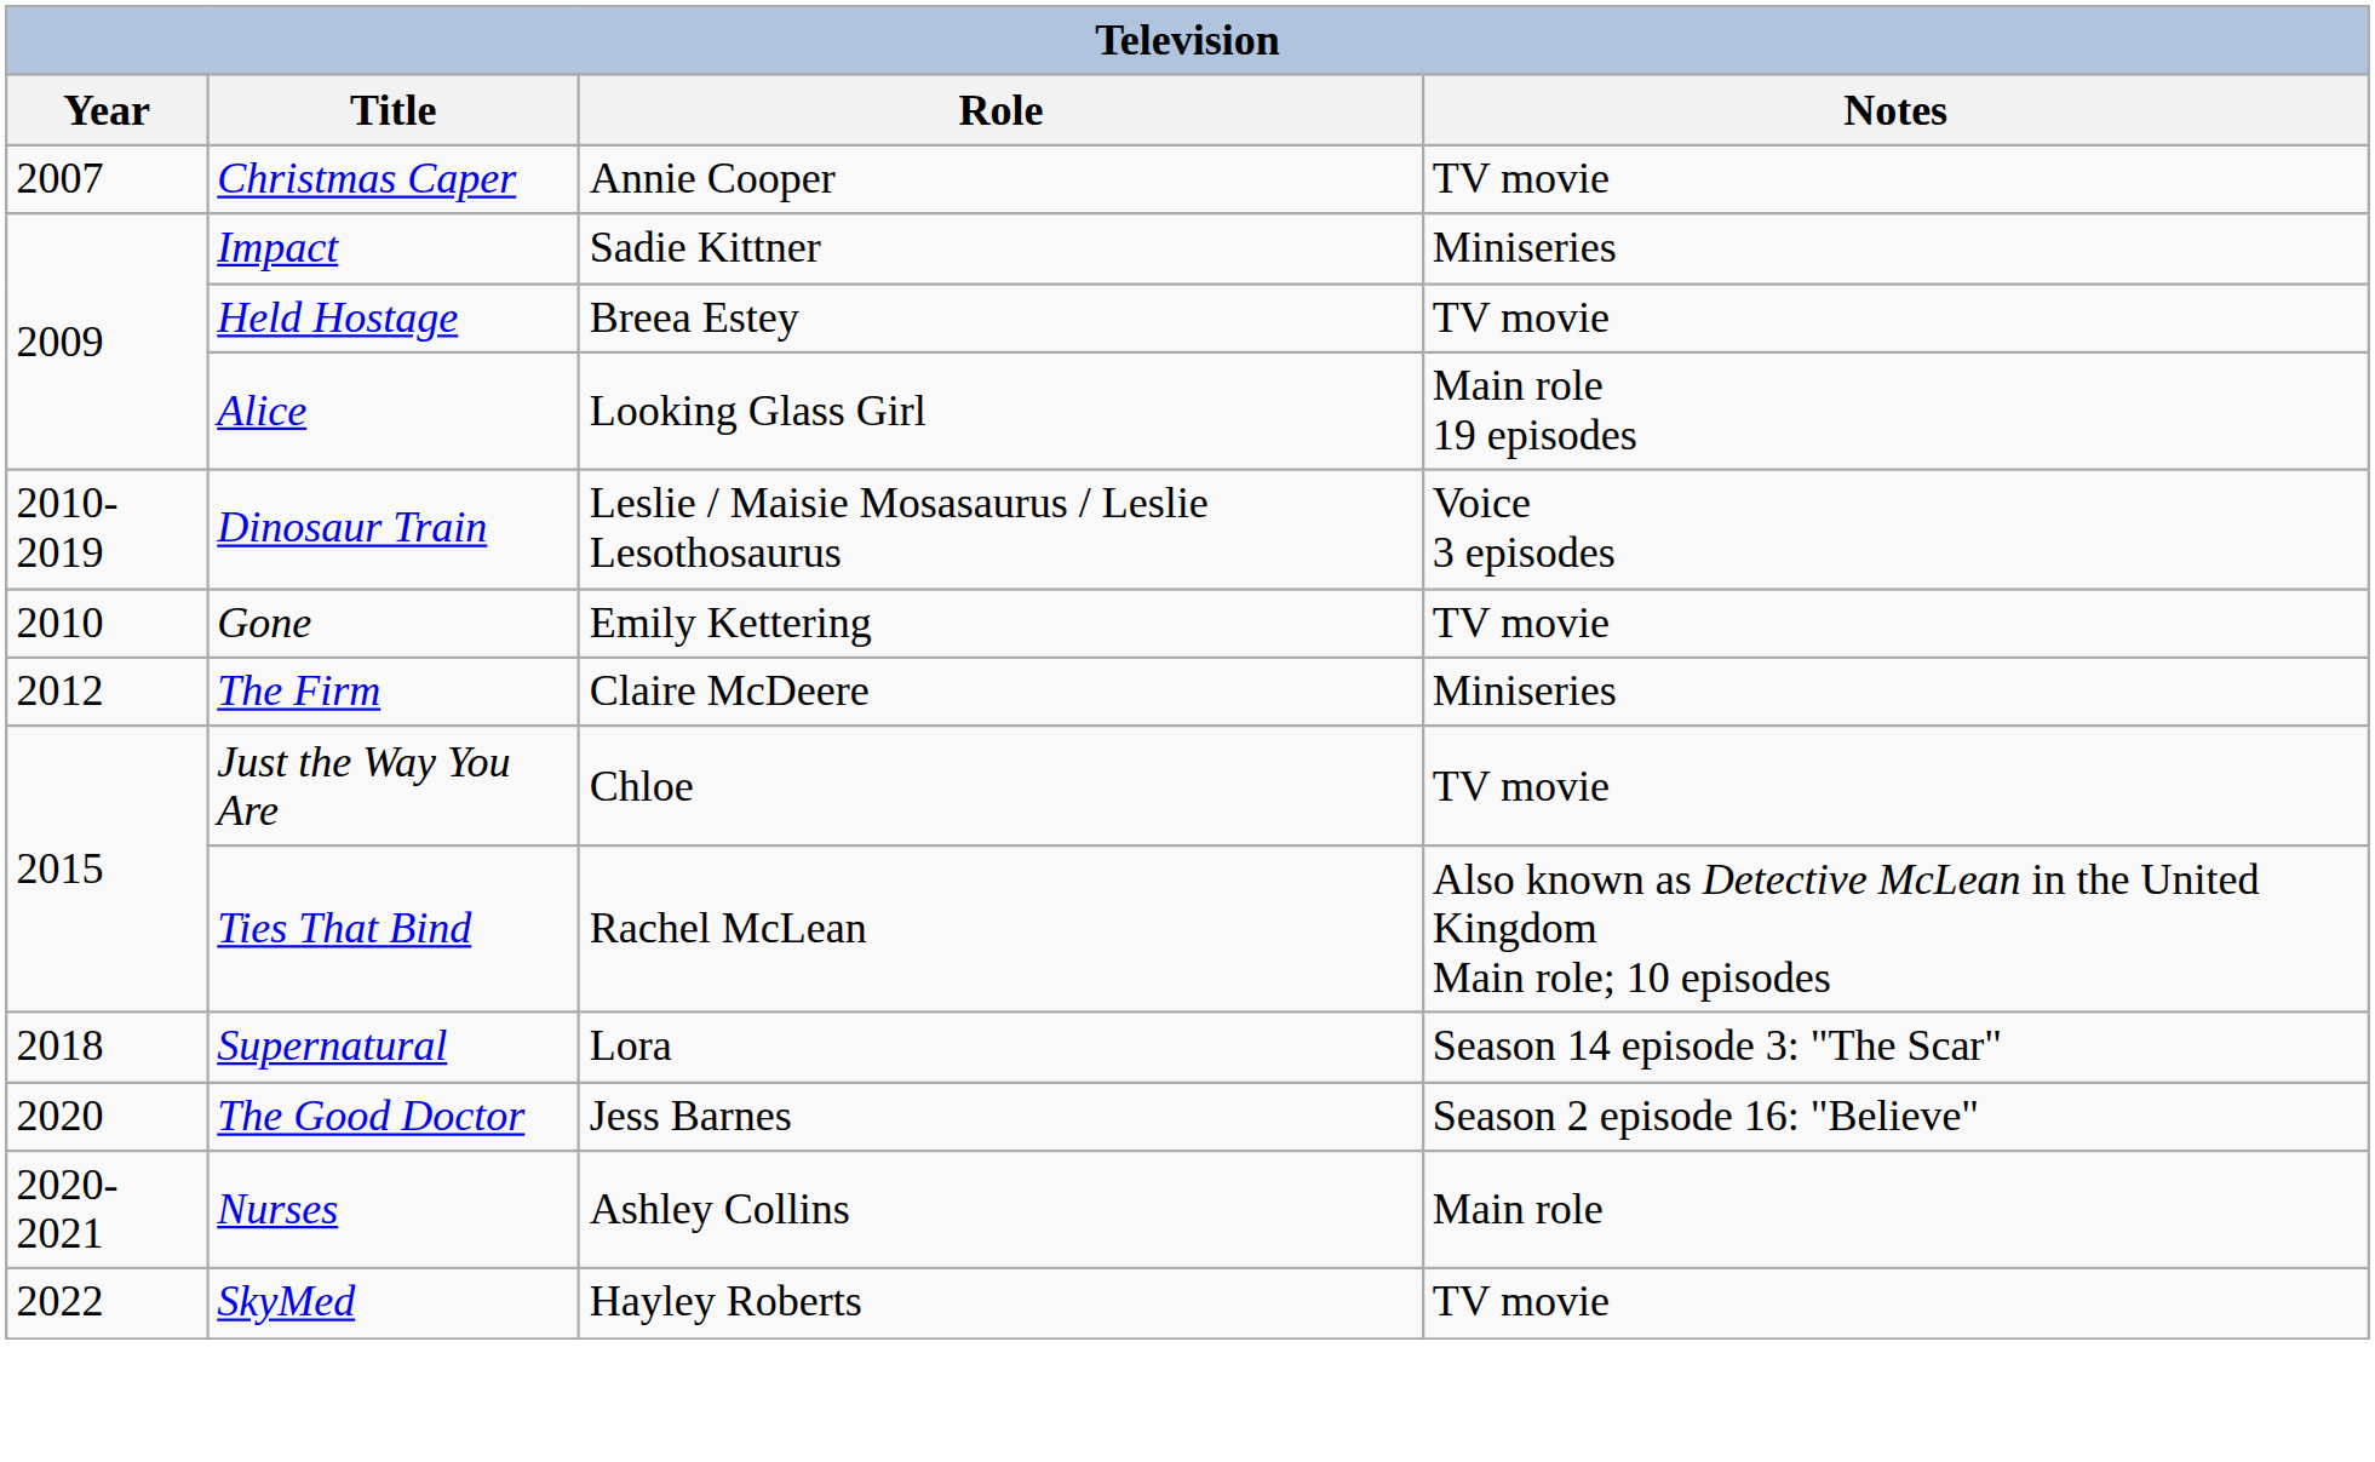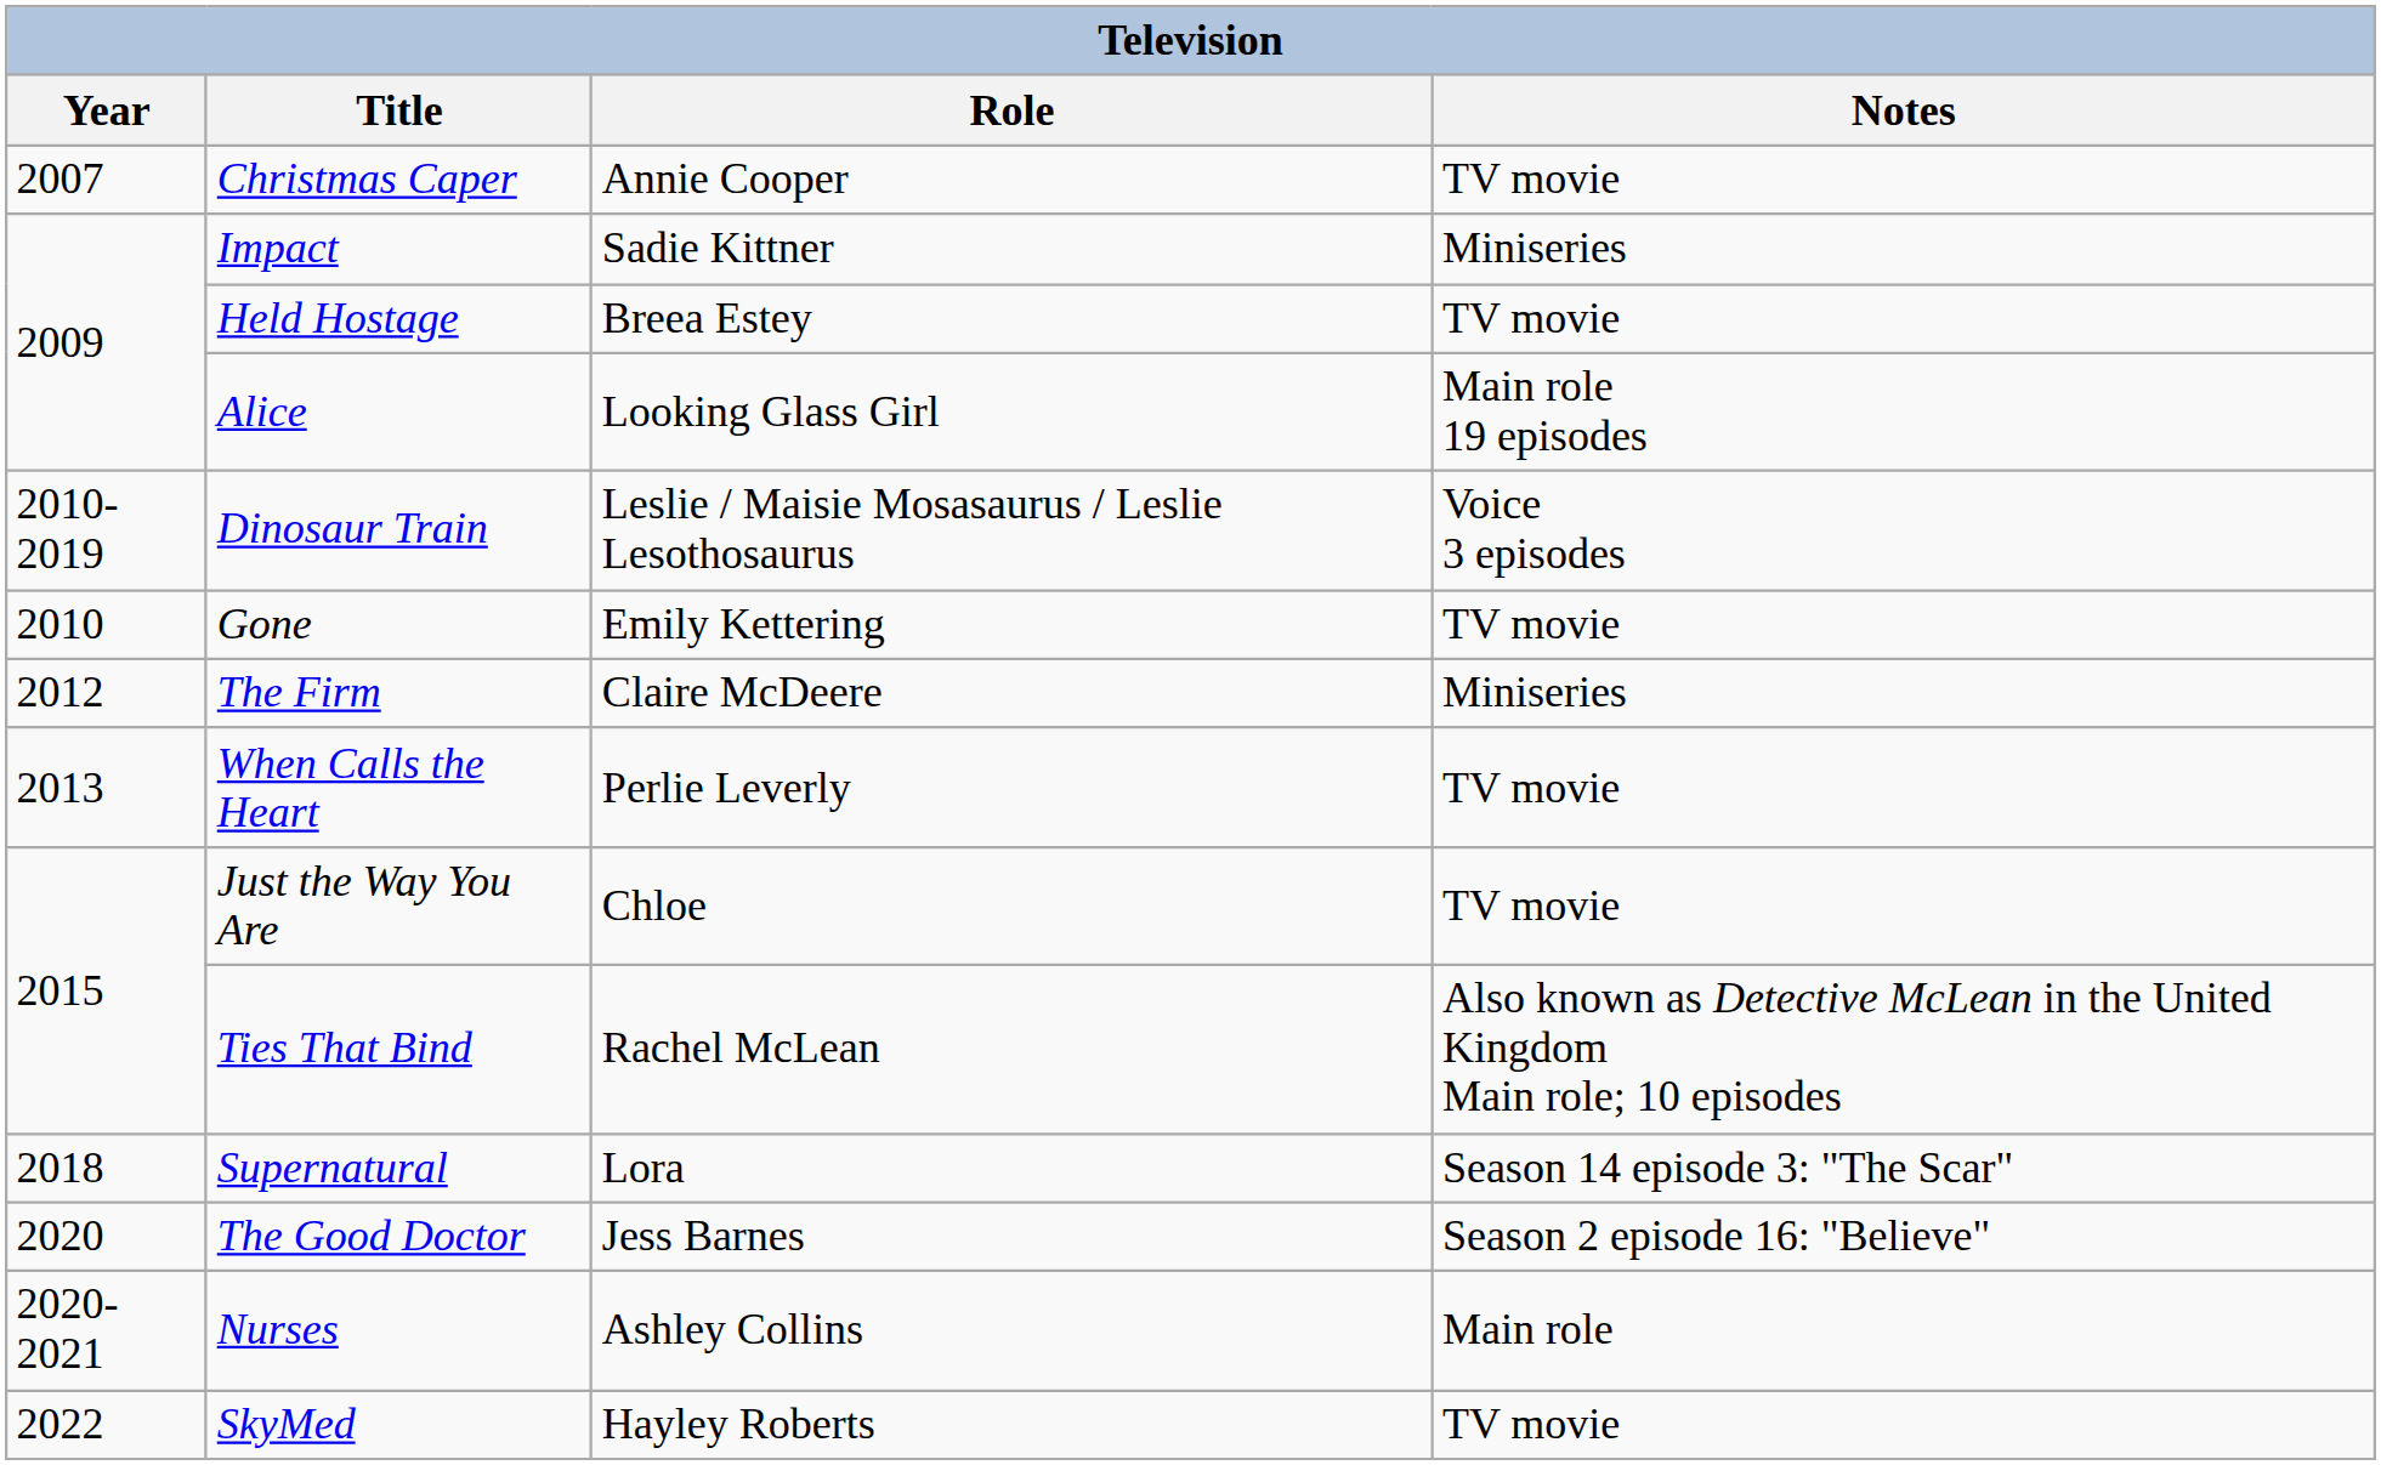 <table class="wikitable sortable">
 <tr>
 <th colspan=4 style="background:#B0C4DE;">Television</th>
 </tr>
 <tr>
 <th>Year</th>
 <th>Title</th>
 <th>Role</th>
 <th class="unsortable">Notes</th>
 </tr>
 <tr>
 <td>2007</td>
 <td><em><a href='#'>Christmas Caper</a></em></td>
 <td>Annie Cooper</td>
 <td>TV movie</td>
 </tr>
 <tr>
 <td rowspan=3>2009</td>
 <td><em><a href='#'>Impact</a></em></td>
 <td>Sadie Kittner</td>
 <td>Miniseries</td>
 </tr>
 <tr>
 <td><em><a href='#'>Held Hostage</a></em></td>
 <td>Breea Estey</td>
 <td>TV movie</td>
 </tr>
 <tr>
 <td><em><a href='#'>Alice</a></em></td>
 <td>Looking Glass Girl</td>
 <td>Main role<br> 19 episodes</td>
 </tr>
 <tr>
 <td>2010-2019</td>
 <td><em><a href='#'>Dinosaur Train</a></em></td>
 <td>Leslie / Maisie Mosasaurus / Leslie Lesothosaurus</td>
 <td>Voice<br> 3 episodes</td>
 </tr>
 <tr>
 <td>2010</td>
 <td><em>Gone</em></td>
 <td>Emily Kettering</td>
 <td>TV movie</td>
 </tr>
 <tr>
 <td>2012</td>
 <td data-sort-value="Firm, The"><em><a href='#'>The Firm</a></em></td>
 <td>Claire McDeere</td>
 <td>Miniseries</td>
 </tr>
 <tr>
+<td>2013</td>
+<td><em><a href='#'>When Calls the Heart</a></em></td>
+<td>Perlie Leverly</td>
+<td>TV movie</td>
+</tr>
+<tr>
 <td rowspan=2>2015</td>
 <td><em>Just the Way You Are</em></td>
 <td>Chloe</td>
 <td>TV movie</td>
 </tr>
 <tr>
 <td><em><a href='#'>Ties That Bind</a></em></td>
 <td>Rachel McLean</td>
 <td>Also known as <em>Detective McLean</em> in the United Kingdom<br> Main role; 10 episodes</td>
 </tr>
 <tr>
 <td>2018</td>
 <td><em><a href='#'>Supernatural</a></em></td>
 <td>Lora</td>
 <td>Season 14 episode 3: "The Scar"</td>
 </tr>
 <tr>
 <td>2020</td>
 <td data-sort-value="Good Doctor, The"><em><a href='#'>The Good Doctor</a></em></td>
 <td>Jess Barnes</td>
 <td>Season 2 episode 16: "Believe"</td>
 </tr>
 <tr>
 <td>2020-2021</td>
 <td><em><a href='#'>Nurses</a></em></td>
 <td>Ashley Collins</td>
 <td>Main role</td>
 </tr>
 <tr>
 <td>2022</td>
 <td><em><a href='#'>SkyMed</a></em></td>
 <td>Hayley Roberts</td>
 <td>TV movie</td>
 </tr>
 </table>
